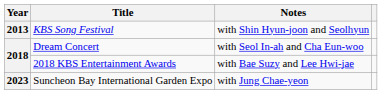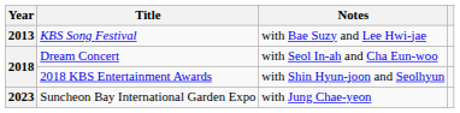 <table class="wikitable plainrowheaders sortable">
 <tr>
 <th scope="col">Year</th>
 <th scope="col">Title</th>
 <th scope="col" class="unsortable">Notes</th>
 <th scope="col" class="unsortable"></th>
 </tr>
 <tr>
 <th scope="row">2013</th>
 <td><em><a href='#'>KBS Song Festival</a></em></td>
-<td>with <a href='#'>Shin Hyun-joon</a> and <a href='#'>Seolhyun</a></td>
+<td>with <a href='#'>Bae Suzy</a> and <a href='#'>Lee Hwi-jae</a></td>
 <td style="text-align:center"></td>
 </tr>
 <tr>
 <th scope="row" rowspan="2">2018</th>
 <td><a href='#'>Dream Concert</a></td>
 <td>with <a href='#'>Seol In-ah</a> and <a href='#'>Cha Eun-woo</a></td>
 <td style="text-align:center"></td>
 </tr>
 <tr>
 <td><a href='#'>2018 KBS Entertainment Awards</a></td>
-<td>with <a href='#'>Bae Suzy</a> and <a href='#'>Lee Hwi-jae</a></td>
+<td>with <a href='#'>Shin Hyun-joon</a> and <a href='#'>Seolhyun</a></td>
 <td style="text-align:center"></td>
 </tr>
 <tr>
 <th scope="row">2023</th>
 <td>Suncheon Bay International Garden Expo</td>
 <td>with <a href='#'>Jung Chae-yeon</a></td>
 <td style="text-align:center"></td>
 </tr>
 </table>
